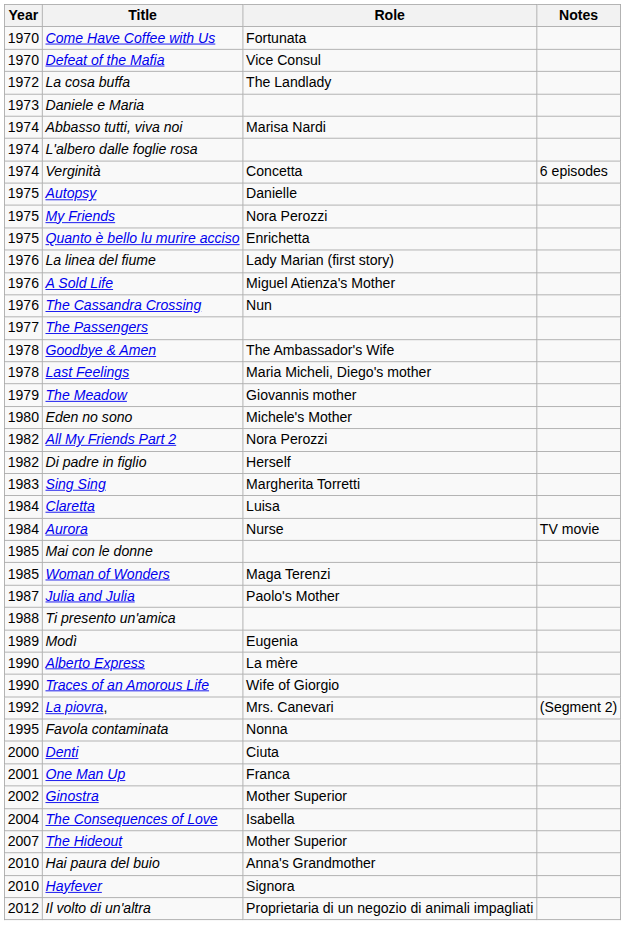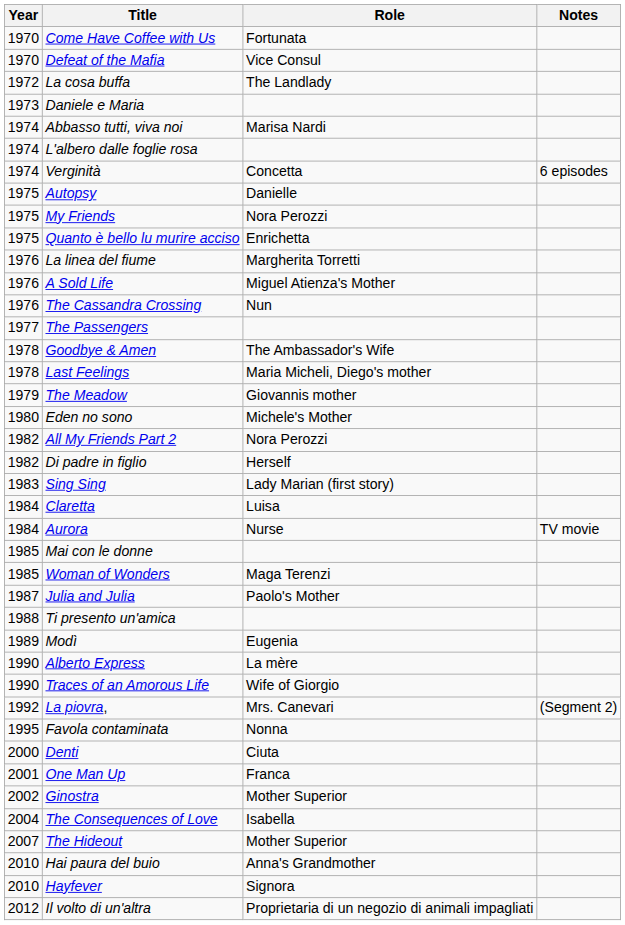 <table class="wikitable">
 <tr>
 <th>Year</th>
 <th>Title</th>
 <th>Role</th>
 <th>Notes</th>
 </tr>
 <tr>
 <td>1970</td>
 <td><em><a href='#'>Come Have Coffee with Us</a></em></td>
 <td>Fortunata</td>
 <td></td>
 </tr>
 <tr>
 <td>1970</td>
 <td><em><a href='#'>Defeat of the Mafia</a></em></td>
 <td>Vice Consul</td>
 <td></td>
 </tr>
 <tr>
 <td>1972</td>
 <td><em>La cosa buffa</em></td>
 <td>The Landlady</td>
 <td></td>
 </tr>
 <tr>
 <td>1973</td>
 <td><em>Daniele e Maria</em></td>
 <td></td>
 <td></td>
 </tr>
 <tr>
 <td>1974</td>
 <td><em>Abbasso tutti, viva noi</em></td>
 <td>Marisa Nardi</td>
 <td></td>
 </tr>
 <tr>
 <td>1974</td>
 <td><em>L'albero dalle foglie rosa</em></td>
 <td></td>
 <td></td>
 </tr>
 <tr>
 <td>1974</td>
 <td><em>Verginità</em></td>
 <td>Concetta</td>
 <td>6 episodes</td>
 </tr>
 <tr>
 <td>1975</td>
 <td><em><a href='#'>Autopsy</a></em></td>
 <td>Danielle</td>
 <td></td>
 </tr>
 <tr>
 <td>1975</td>
 <td><em><a href='#'>My Friends</a></em></td>
 <td>Nora Perozzi</td>
 <td></td>
 </tr>
 <tr>
 <td>1975</td>
 <td><em><a href='#'>Quanto è bello lu murire acciso</a></em></td>
 <td>Enrichetta</td>
 <td></td>
 </tr>
 <tr>
 <td>1976</td>
 <td><em>La linea del fiume</em></td>
-<td>Lady Marian (first story)</td>
+<td>Margherita Torretti</td>
 <td></td>
 </tr>
 <tr>
 <td>1976</td>
 <td><em><a href='#'>A Sold Life</a></em></td>
 <td>Miguel Atienza's Mother</td>
 <td></td>
 </tr>
 <tr>
 <td>1976</td>
 <td><em><a href='#'>The Cassandra Crossing</a></em></td>
 <td>Nun</td>
 <td></td>
 </tr>
 <tr>
 <td>1977</td>
 <td><em><a href='#'>The Passengers</a></em></td>
 <td></td>
 <td></td>
 </tr>
 <tr>
 <td>1978</td>
 <td><em><a href='#'>Goodbye & Amen</a></em></td>
 <td>The Ambassador's Wife</td>
 <td></td>
 </tr>
 <tr>
 <td>1978</td>
 <td><em><a href='#'>Last Feelings</a></em></td>
 <td>Maria Micheli, Diego's mother</td>
 <td></td>
 </tr>
 <tr>
 <td>1979</td>
 <td><em><a href='#'>The Meadow</a></em></td>
 <td>Giovannis mother</td>
 <td></td>
 </tr>
 <tr>
 <td>1980</td>
 <td><em>Eden no sono</em></td>
 <td>Michele's Mother</td>
 <td></td>
 </tr>
 <tr>
 <td>1982</td>
 <td><em><a href='#'>All My Friends Part 2</a></em></td>
 <td>Nora Perozzi</td>
 <td></td>
 </tr>
 <tr>
 <td>1982</td>
 <td><em>Di padre in figlio</em></td>
 <td>Herself</td>
 <td></td>
 </tr>
 <tr>
 <td>1983</td>
 <td><em><a href='#'>Sing Sing</a></em></td>
-<td>Margherita Torretti</td>
+<td>Lady Marian (first story)</td>
 <td></td>
 </tr>
 <tr>
 <td>1984</td>
 <td><em><a href='#'>Claretta</a></em></td>
 <td>Luisa</td>
 <td></td>
 </tr>
 <tr>
 <td>1984</td>
 <td><em><a href='#'>Aurora</a></em></td>
 <td>Nurse</td>
 <td>TV movie</td>
 </tr>
 <tr>
 <td>1985</td>
 <td><em>Mai con le donne</em></td>
 <td></td>
 <td></td>
 </tr>
 <tr>
 <td>1985</td>
 <td><em><a href='#'>Woman of Wonders</a></em></td>
 <td>Maga Terenzi</td>
 <td></td>
 </tr>
 <tr>
 <td>1987</td>
 <td><em><a href='#'>Julia and Julia</a></em></td>
 <td>Paolo's Mother</td>
 <td></td>
 </tr>
 <tr>
 <td>1988</td>
 <td><em>Ti presento un'amica</em></td>
 <td></td>
 <td></td>
 </tr>
 <tr>
 <td>1989</td>
 <td><em>Modì</em></td>
 <td>Eugenia</td>
 <td></td>
 </tr>
 <tr>
 <td>1990</td>
 <td><em><a href='#'>Alberto Express</a></em></td>
 <td>La mère</td>
 <td></td>
 </tr>
 <tr>
 <td>1990</td>
 <td><em><a href='#'>Traces of an Amorous Life</a></em></td>
 <td>Wife of Giorgio</td>
 <td></td>
 </tr>
 <tr>
 <td>1992</td>
 <td><em><a href='#'>La piovra</a></em>, </td>
 <td>Mrs. Canevari</td>
 <td>(Segment 2)</td>
 </tr>
 <tr>
 <td>1995</td>
 <td><em>Favola contaminata</em></td>
 <td>Nonna</td>
 <td></td>
 </tr>
 <tr>
 <td>2000</td>
 <td><em><a href='#'>Denti</a></em></td>
 <td>Ciuta</td>
 <td></td>
 </tr>
 <tr>
 <td>2001</td>
 <td><em><a href='#'>One Man Up</a></em></td>
 <td>Franca</td>
 <td></td>
 </tr>
 <tr>
 <td>2002</td>
 <td><em><a href='#'>Ginostra</a></em></td>
 <td>Mother Superior</td>
 <td></td>
 </tr>
 <tr>
 <td>2004</td>
 <td><em><a href='#'>The Consequences of Love</a></em></td>
 <td>Isabella</td>
 <td></td>
 </tr>
 <tr>
 <td>2007</td>
 <td><em><a href='#'>The Hideout</a></em></td>
 <td>Mother Superior</td>
 <td></td>
 </tr>
 <tr>
 <td>2010</td>
 <td><em>Hai paura del buio</em></td>
 <td>Anna's Grandmother</td>
 <td></td>
 </tr>
 <tr>
 <td>2010</td>
 <td><em><a href='#'>Hayfever</a></em></td>
 <td>Signora</td>
 <td></td>
 </tr>
 <tr>
 <td>2012</td>
 <td><em>Il volto di un'altra</em></td>
 <td>Proprietaria di un negozio di animali impagliati</td>
 <td></td>
 </tr>
 </table>
